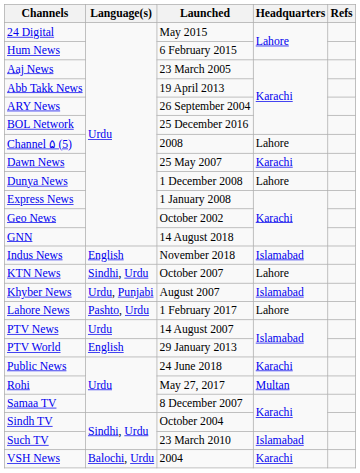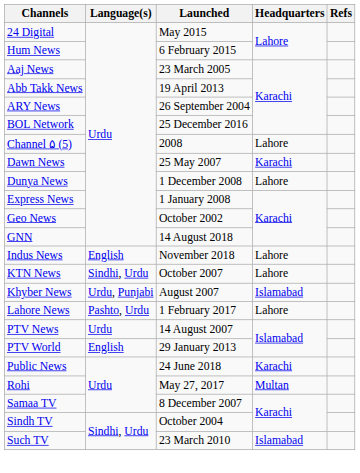 <table class="wikitable">
 <tr>
 <th>Channels</th>
 <th>Language(s)</th>
 <th>Launched</th>
 <th>Headquarters</th>
 <th>Refs</th>
 </tr>
 <tr>
 <td><a href='#'>24 Digital</a></td>
 <td rowspan="12"><a href='#'>Urdu</a></td>
 <td>May 2015</td>
 <td rowspan="2"><a href='#'>Lahore</a></td>
 <td></td>
 </tr>
 <tr>
 <td><a href='#'>Hum News</a></td>
 <td>6 February 2015</td>
 <td></td>
 </tr>
 <tr>
 <td><a href='#'>Aaj News</a></td>
 <td>23 March 2005</td>
 <td rowspan="4"><a href='#'>Karachi</a></td>
 <td></td>
 </tr>
 <tr>
 <td><a href='#'>Abb Takk News</a></td>
 <td>19 April 2013</td>
 <td></td>
 </tr>
 <tr>
 <td><a href='#'>ARY News</a></td>
 <td>26 September 2004</td>
 <td></td>
 </tr>
 <tr>
 <td><a href='#'>BOL Network</a></td>
 <td>25 December 2016</td>
 <td></td>
 </tr>
 <tr>
 <td><a href='#'>Channel ۵ (5)</a></td>
 <td>2008</td>
 <td>Lahore</td>
 <td></td>
 </tr>
 <tr>
 <td><a href='#'>Dawn News</a></td>
 <td>25 May 2007</td>
 <td><a href='#'>Karachi</a></td>
 <td></td>
 </tr>
 <tr>
 <td><a href='#'>Dunya News</a></td>
 <td>1 December 2008</td>
 <td>Lahore</td>
 <td></td>
 </tr>
 <tr>
 <td><a href='#'>Express News</a></td>
 <td>1 January 2008</td>
 <td rowspan="3"><a href='#'>Karachi</a></td>
 <td></td>
 </tr>
 <tr>
 <td><a href='#'>Geo News</a></td>
 <td>October 2002</td>
 <td></td>
 </tr>
 <tr>
 <td><a href='#'>GNN</a></td>
 <td>14 August 2018</td>
 <td></td>
 </tr>
 <tr>
 <td><a href='#'>Indus News</a></td>
 <td><a href='#'>English</a></td>
 <td>November 2018</td>
-<td><a href='#'>Islamabad</a></td>
+<td>Lahore</td>
 <td></td>
 </tr>
 <tr>
 <td><a href='#'>KTN News</a></td>
 <td><a href='#'>Sindhi</a>, <a href='#'>Urdu</a></td>
 <td>October 2007</td>
 <td>Lahore</td>
 <td></td>
 </tr>
 <tr>
 <td><a href='#'>Khyber News</a></td>
 <td><a href='#'>Urdu</a>, <a href='#'>Punjabi</a></td>
 <td>August 2007</td>
 <td><a href='#'>Islamabad</a></td>
 <td></td>
 </tr>
 <tr>
 <td><a href='#'>Lahore News</a></td>
 <td><a href='#'>Pashto</a>, <a href='#'>Urdu</a></td>
 <td>1 February 2017</td>
 <td>Lahore</td>
 <td></td>
 </tr>
 <tr>
 <td><a href='#'>PTV News</a></td>
 <td><a href='#'>Urdu</a></td>
 <td>14 August 2007</td>
 <td rowspan="2"><a href='#'>Islamabad</a></td>
 <td></td>
 </tr>
 <tr>
 <td><a href='#'>PTV World</a></td>
 <td><a href='#'>English</a></td>
 <td>29 January 2013</td>
 <td></td>
 </tr>
 <tr>
 <td><a href='#'>Public News</a></td>
 <td rowspan="3"><a href='#'>Urdu</a></td>
 <td>24 June 2018</td>
 <td><a href='#'>Karachi</a></td>
 <td></td>
 </tr>
 <tr>
 <td><a href='#'>Rohi</a></td>
 <td>May 27, 2017</td>
 <td><a href='#'>Multan</a></td>
 <td></td>
 </tr>
 <tr>
 <td><a href='#'>Samaa TV</a></td>
 <td>8 December 2007</td>
 <td rowspan="2"><a href='#'>Karachi</a></td>
 <td></td>
 </tr>
 <tr>
 <td><a href='#'>Sindh TV</a></td>
 <td rowspan="2"><a href='#'>Sindhi</a>, <a href='#'>Urdu</a></td>
 <td>October 2004</td>
 <td></td>
 </tr>
 <tr>
 <td><a href='#'>Such TV</a></td>
 <td>23 March 2010</td>
 <td><a href='#'>Islamabad</a></td>
 <td></td>
 </tr>
-<tr>
-<td><a href='#'>VSH News</a></td>
-<td><a href='#'>Balochi</a>, <a href='#'>Urdu</a></td>
-<td>2004</td>
-<td><a href='#'>Karachi</a></td>
-<td></td>
-</tr>
 </table>
